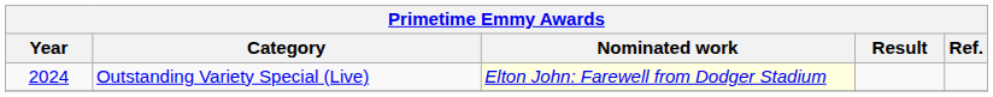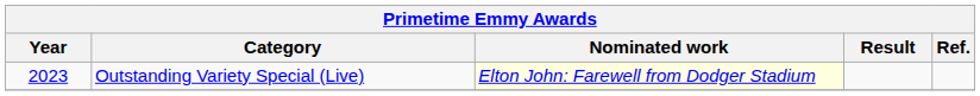 <table class=wikitable>
 <tr>
 <th colspan=5><a href='#'>Primetime Emmy Awards</a></th>
 </tr>
 <tr>
 <th scope="col" style="width:5em;">Year</th>
 <th scope="col" style="width:26em;">Category</th>
 <th scope="col" style="width:25em;">Nominated work</th>
 <th scope="col" style="width:5em;">Result</th>
 <th>Ref.</th>
 </tr>
 <tr>
-<td style="text-align:center;"><a href='#'>2024</a></td>
+<td style="text-align:center;"><a href='#'>2023</a></td>
 <td><a href='#'>Outstanding Variety Special (Live)</a></td>
 <td style="background: lightyellow;"><em><a href='#'>Elton John: Farewell from Dodger Stadium</a></em></td>
 <td></td>
 <td></td>
 </tr>
 <tr>
 </tr>
 </table>
